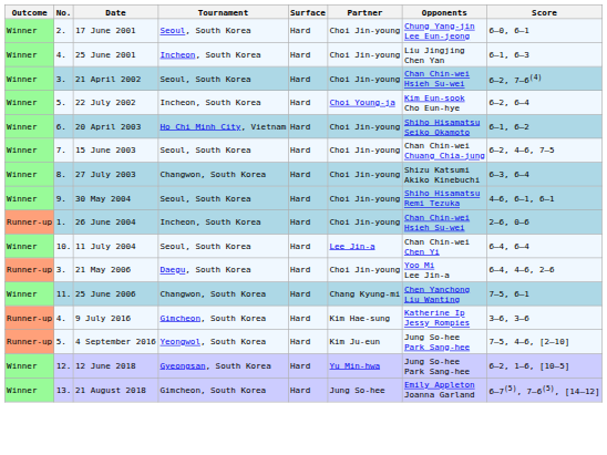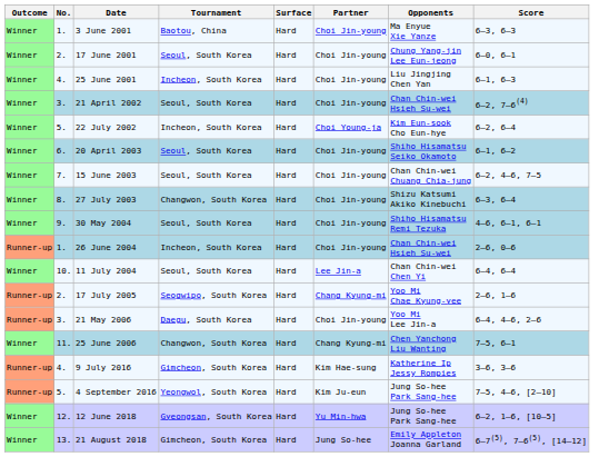 <table class="sortable wikitable" style=font-size:97%>
 <tr>
 <th>Outcome</th>
 <th>No.</th>
 <th>Date</th>
 <th>Tournament</th>
 <th>Surface</th>
 <th>Partner</th>
 <th>Opponents</th>
 <th class="unsortable">Score</th>
+</tr>
+<tr style="background:#f0f8ff;">
+<td bgcolor=#98fb98>Winner</td>
+<td>1.</td>
+<td>3 June 2001</td>
+<td><a href='#'>Baotou</a>, China</td>
+<td>Hard</td>
+<td> <a href='#'>Choi Jin-young</a></td>
+<td> Ma Enyue <br>  <a href='#'>Xie Yanze</a></td>
+<td>6–3, 6–3</td>
 </tr>
 <tr style="background:#f0f8ff;">
 <td bgcolor=#98fb98>Winner</td>
 <td>2.</td>
 <td>17 June 2001</td>
 <td><a href='#'>Seoul</a>, South Korea</td>
 <td>Hard</td>
 <td> Choi Jin-young</td>
 <td> <a href='#'>Chung Yang-jin</a> <br>  <a href='#'>Lee Eun-jeong</a></td>
 <td>6–0, 6–1</td>
 </tr>
 <tr style="background:#f0f8ff;">
 <td bgcolor=#98fb98>Winner</td>
 <td>4.</td>
 <td>25 June 2001</td>
 <td><a href='#'>Incheon</a>, South Korea</td>
 <td>Hard</td>
 <td> Choi Jin-young</td>
 <td> Liu Jingjing <br>  Chen Yan</td>
 <td>6–1, 6–3</td>
 </tr>
 <tr bgcolor="lightblue">
 <td bgcolor=#98fb98>Winner</td>
 <td>3.</td>
 <td>21 April 2002</td>
 <td>Seoul, South Korea</td>
 <td>Hard</td>
 <td> Choi Jin-young</td>
 <td> <a href='#'>Chan Chin-wei</a> <br>  <a href='#'>Hsieh Su-wei</a></td>
 <td>6–2, 7–6<sup>(4)</sup></td>
 </tr>
 <tr bgcolor="#f0f8ff">
 <td bgcolor="98FB98">Winner</td>
 <td>5.</td>
 <td>22 July 2002</td>
 <td>Incheon, South Korea</td>
 <td>Hard</td>
 <td> <a href='#'>Choi Young-ja</a></td>
 <td> <a href='#'>Kim Eun-sook</a> <br>  Cho Eun-hye</td>
 <td>6–2, 6–4</td>
 </tr>
 <tr bgcolor="lightblue">
 <td bgcolor=#98fb98>Winner</td>
 <td>6.</td>
 <td>20 April 2003</td>
-<td><a href='#'>Ho Chi Minh City</a>, Vietnam</td>
+<td><a href='#'>Seoul</a>, South Korea</td>
 <td>Hard</td>
 <td> Choi Jin-young</td>
 <td> <a href='#'>Shiho Hisamatsu</a> <br>  <a href='#'>Seiko Okamoto</a></td>
 <td>6–1, 6–2</td>
 </tr>
 <tr style="background:#f0f8ff;">
 <td bgcolor=#98fb98>Winner</td>
 <td>7.</td>
 <td>15 June 2003</td>
 <td>Seoul, South Korea</td>
 <td>Hard</td>
 <td> Choi Jin-young</td>
 <td> Chan Chin-wei <br>  <a href='#'>Chuang Chia-jung</a></td>
 <td>6–2, 4–6, 7–5</td>
 </tr>
 <tr bgcolor="lightblue">
 <td bgcolor=#98fb98>Winner</td>
 <td>8.</td>
 <td>27 July 2003</td>
 <td>Changwon, South Korea</td>
 <td>Hard</td>
 <td> Choi Jin-young</td>
 <td> Shizu Katsumi <br>  Akiko Kinebuchi</td>
 <td>6–3, 6–4</td>
 </tr>
 <tr bgcolor="lightblue">
 <td bgcolor=#98fb98>Winner</td>
 <td>9.</td>
 <td>30 May 2004</td>
 <td>Seoul, South Korea</td>
 <td>Hard</td>
 <td> Choi Jin-young</td>
 <td> <a href='#'>Shiho Hisamatsu</a> <br>  <a href='#'>Remi Tezuka</a></td>
 <td>4–6, 6–1, 6–1</td>
 </tr>
 <tr bgcolor="lightblue">
 <td bgcolor=FEA07A>Runner-up</td>
 <td>1.</td>
 <td>26 June 2004</td>
 <td>Incheon, South Korea</td>
 <td>Hard</td>
 <td> Choi Jin-young</td>
 <td> <a href='#'>Chan Chin-wei</a> <br>  <a href='#'>Hsieh Su-wei</a></td>
 <td>2–6, 0–6</td>
 </tr>
 <tr bgcolor="#f0f8ff">
 <td bgcolor="98FB98">Winner</td>
 <td>10.</td>
 <td>11 July 2004</td>
 <td>Seoul, South Korea</td>
 <td>Hard</td>
 <td> <a href='#'>Lee Jin-a</a></td>
 <td> Chan Chin-wei <br>  <a href='#'>Chen Yi</a></td>
 <td>6–4, 6–4</td>
+</tr>
+<tr bgcolor="#f0f8ff">
+<td bgcolor=FEA07A>Runner-up</td>
+<td>2.</td>
+<td>17 July 2005</td>
+<td><a href='#'>Seogwipo</a>, South Korea</td>
+<td>Hard</td>
+<td> <a href='#'>Chang Kyung-mi</a></td>
+<td> <a href='#'>Yoo Mi</a> <br>  <a href='#'>Chae Kyung-yee</a></td>
+<td>2–6, 1–6</td>
 </tr>
 <tr bgcolor="#f0f8ff">
 <td bgcolor=FEA07A>Runner-up</td>
 <td>3.</td>
 <td>21 May 2006</td>
 <td><a href='#'>Daegu</a>, South Korea</td>
 <td>Hard</td>
 <td> Choi Jin-young</td>
 <td> <a href='#'>Yoo Mi</a> <br>  Lee Jin-a</td>
 <td>6–4, 4–6, 2–6</td>
 </tr>
 <tr style="background:lightblue;">
 <td bgcolor="98FB98">Winner</td>
 <td>11.</td>
 <td>25 June 2006</td>
 <td>Changwon, South Korea</td>
 <td>Hard</td>
 <td> Chang Kyung-mi</td>
 <td> <a href='#'>Chen Yanchong</a> <br>  <a href='#'>Liu Wanting</a></td>
 <td>7–5, 6–1</td>
 </tr>
 <tr style="background:#f0f8ff;">
 <td bgcolor="FFA07A">Runner-up</td>
 <td>4.</td>
 <td>9 July 2016</td>
 <td><a href='#'>Gimcheon</a>, South Korea</td>
 <td>Hard</td>
 <td> Kim Hae-sung</td>
 <td> <a href='#'>Katherine Ip</a> <br>  <a href='#'>Jessy Rompies</a></td>
 <td>3–6, 3–6</td>
 </tr>
 <tr style="background:#f0f8ff;">
 <td bgcolor="FFA07A">Runner-up</td>
 <td>5.</td>
 <td>4 September 2016</td>
 <td><a href='#'>Yeongwol</a>, South Korea</td>
 <td>Hard</td>
 <td> Kim Ju-eun</td>
 <td> Jung So-hee <br>  <a href='#'>Park Sang-hee</a></td>
 <td>7–5, 4–6, [2–10]</td>
 </tr>
 <tr style="background:#ccccff;">
 <td bgcolor="98FB98">Winner</td>
 <td>12.</td>
 <td>12 June 2018</td>
 <td><a href='#'>Gyeongsan</a>, South Korea</td>
 <td>Hard</td>
 <td> <a href='#'>Yu Min-hwa</a></td>
 <td> Jung So-hee <br>  Park Sang-hee</td>
 <td>6–2, 1–6, [10–5]</td>
 </tr>
 <tr style="background:#ccccff;">
 <td bgcolor="98FB98">Winner</td>
 <td>13.</td>
 <td>21 August 2018</td>
 <td>Gimcheon, South Korea</td>
 <td>Hard</td>
 <td> Jung So-hee</td>
 <td> <a href='#'>Emily Appleton</a> <br>  Joanna Garland</td>
 <td>6–7<sup>(5)</sup>, 7–6<sup>(5)</sup>, [14–12]</td>
 </tr>
 </table>
